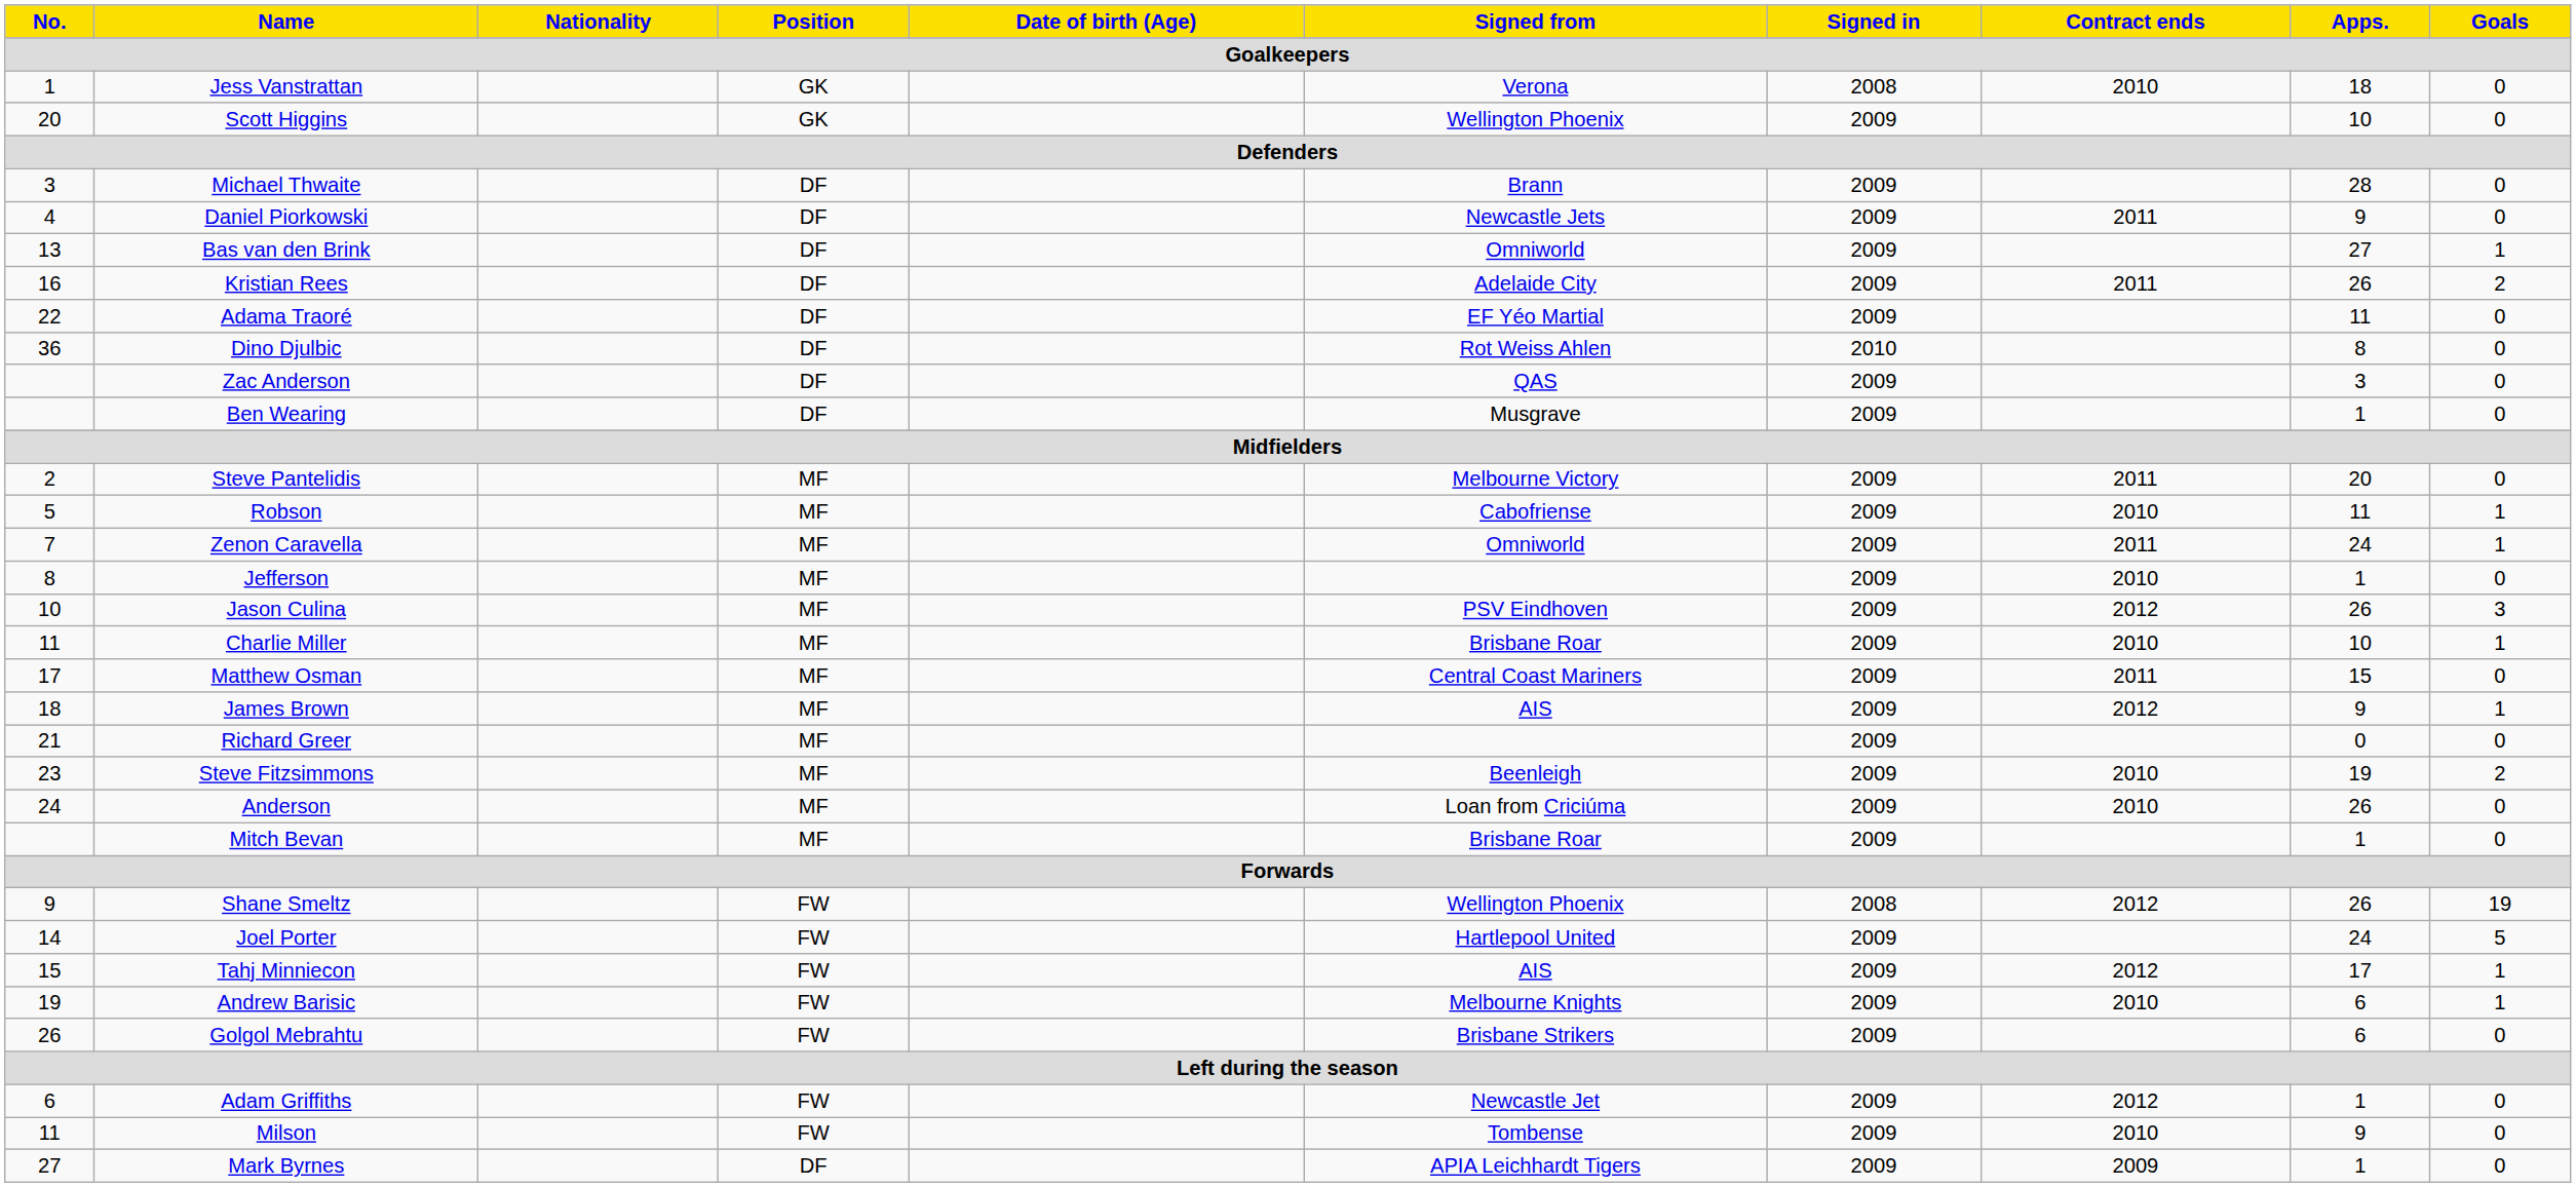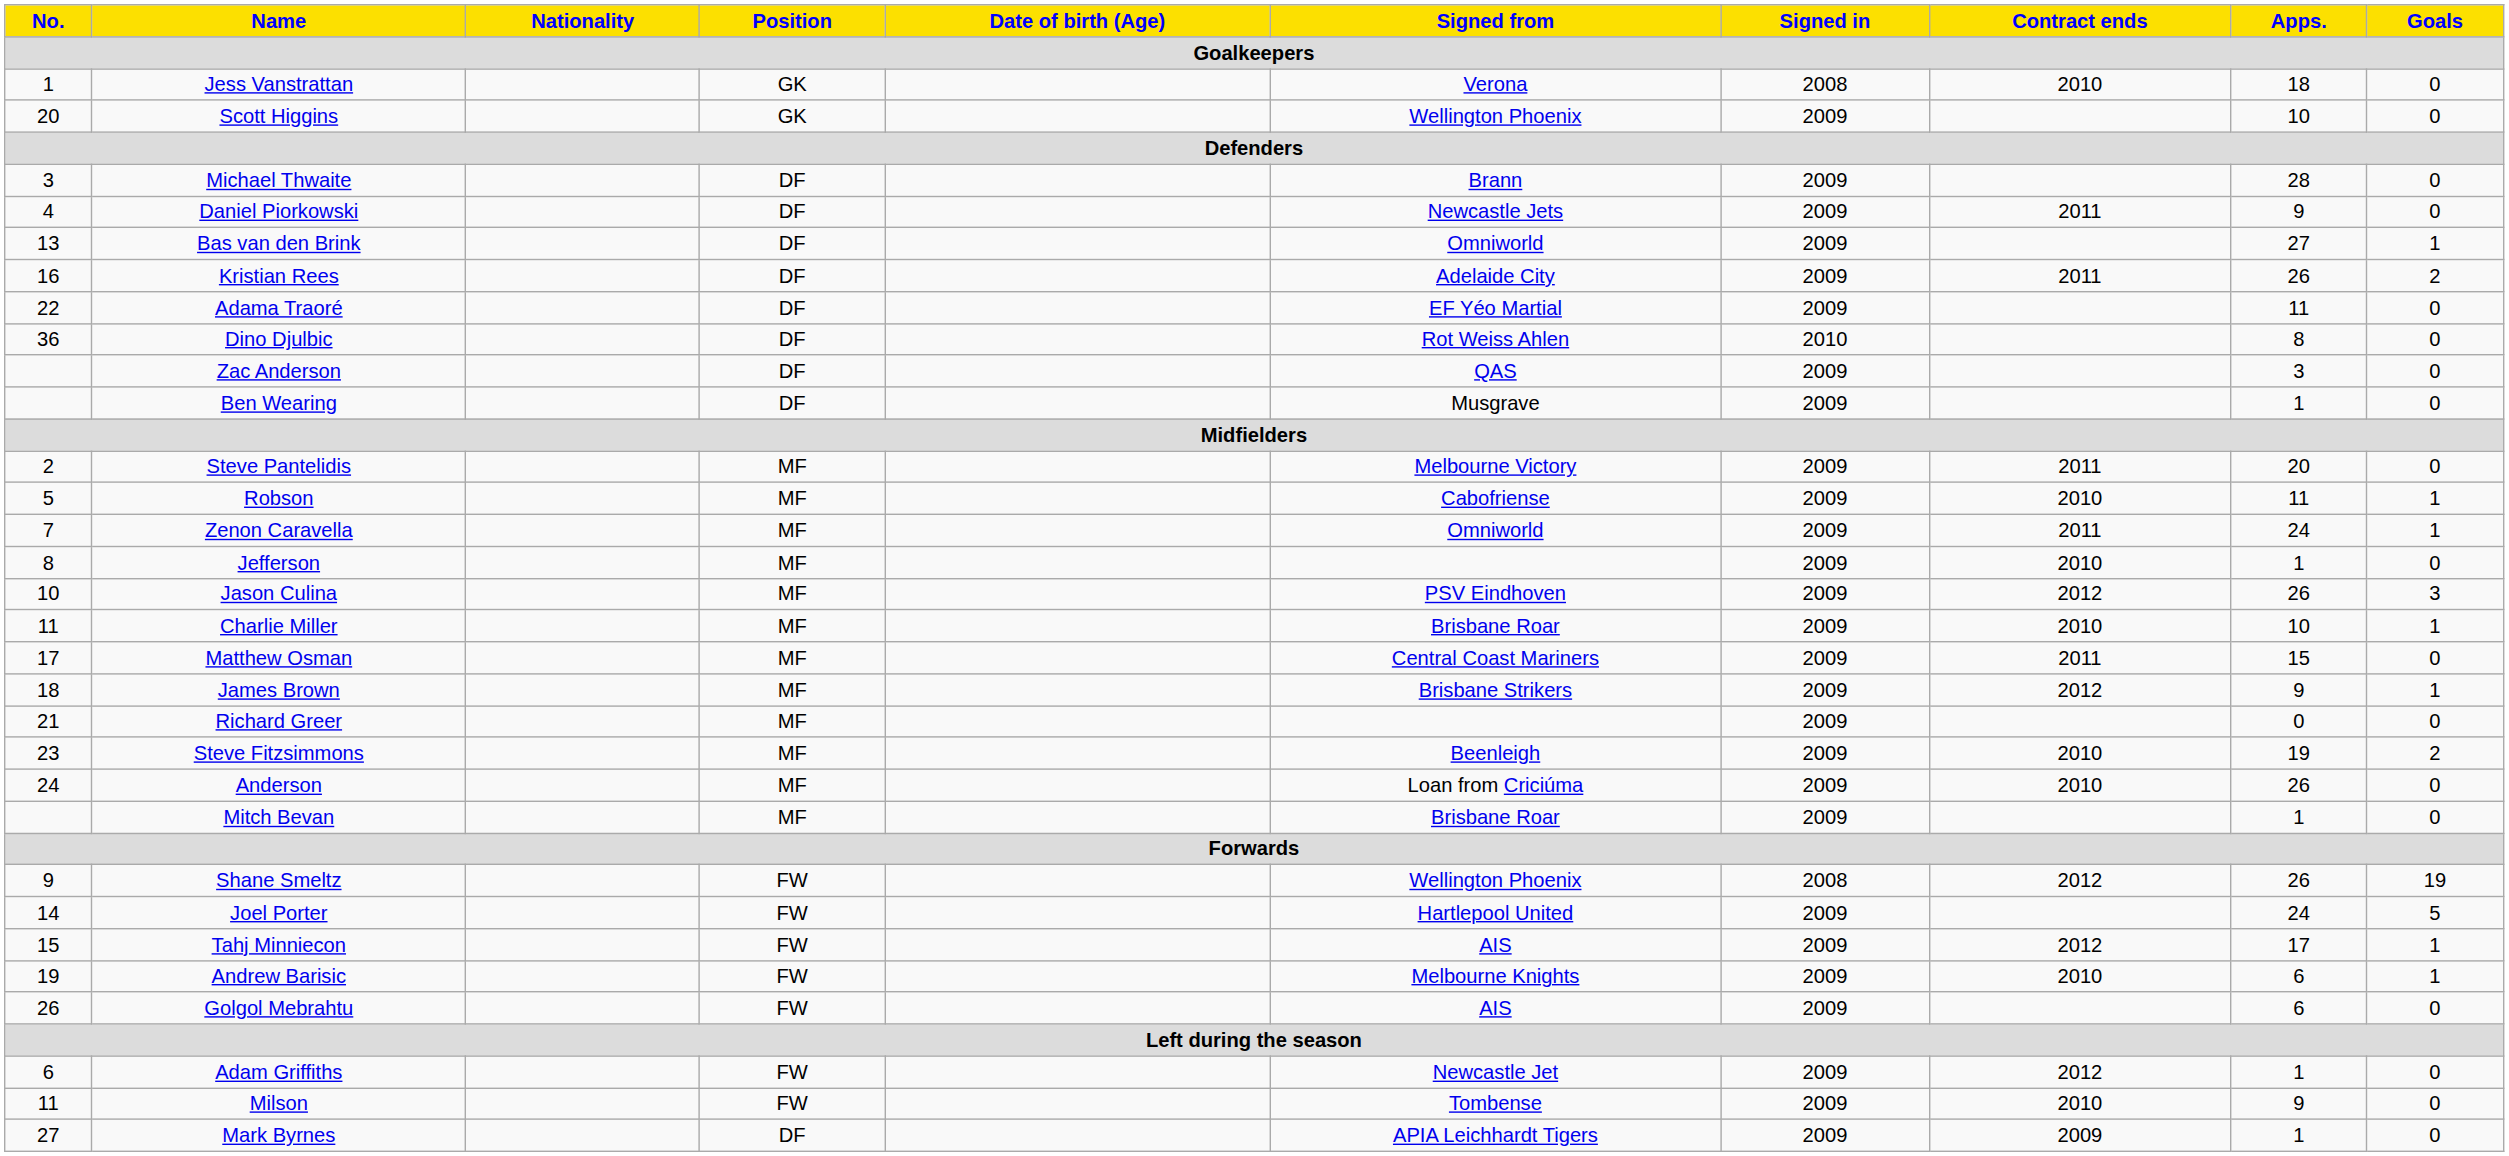 <table class="wikitable" style="text-align:center; font-size:90%; width:90%;">
 <tr>
 <th style="background:#FCE000; color:blue; text-align:center;">No.</th>
 <th style="background:#FCE000; color:blue; text-align:center;">Name</th>
 <th style="background:#FCE000; color:blue; text-align:center;">Nationality</th>
 <th style="background:#FCE000; color:blue; text-align:center;">Position</th>
 <th style="background:#FCE000; color:blue; text-align:center;">Date of birth (Age)</th>
 <th style="background:#FCE000; color:blue; text-align:center;">Signed from</th>
 <th style="background:#FCE000; color:blue; text-align:center;">Signed in</th>
 <th style="background:#FCE000; color:blue; text-align:center;">Contract ends</th>
 <th style="background:#FCE000; color:blue; text-align:center;">Apps.</th>
 <th style="background:#FCE000; color:blue; text-align:center;">Goals</th>
 </tr>
 <tr>
 <th colspan="11" style="background:#dcdcdc; text-align:center;">Goalkeepers</th>
 </tr>
 <tr>
 <td>1</td>
 <td><a href='#'>Jess Vanstrattan</a></td>
 <td></td>
 <td>GK</td>
 <td></td>
 <td><a href='#'>Verona</a></td>
 <td>2008</td>
 <td>2010</td>
 <td>18</td>
 <td>0</td>
 </tr>
 <tr>
 <td>20</td>
 <td><a href='#'>Scott Higgins</a></td>
 <td></td>
 <td>GK</td>
 <td></td>
 <td><a href='#'>Wellington Phoenix</a></td>
 <td>2009</td>
 <td></td>
 <td>10</td>
 <td>0</td>
 </tr>
 <tr>
 <th colspan="11" style="background:#dcdcdc; text-align:center;">Defenders</th>
 </tr>
 <tr>
 <td>3</td>
 <td><a href='#'>Michael Thwaite</a></td>
 <td></td>
 <td>DF</td>
 <td></td>
 <td><a href='#'>Brann</a></td>
 <td>2009</td>
 <td></td>
 <td>28</td>
 <td>0</td>
 </tr>
 <tr>
 <td>4</td>
 <td><a href='#'>Daniel Piorkowski</a></td>
 <td></td>
 <td>DF</td>
 <td></td>
 <td><a href='#'>Newcastle Jets</a></td>
 <td>2009</td>
 <td>2011</td>
 <td>9</td>
 <td>0</td>
 </tr>
 <tr>
 <td>13</td>
 <td><a href='#'>Bas van den Brink</a></td>
 <td></td>
 <td>DF</td>
 <td></td>
 <td><a href='#'>Omniworld</a></td>
 <td>2009</td>
 <td></td>
 <td>27</td>
 <td>1</td>
 </tr>
 <tr>
 <td>16</td>
 <td><a href='#'>Kristian Rees</a></td>
 <td></td>
 <td>DF</td>
 <td></td>
 <td><a href='#'>Adelaide City</a></td>
 <td>2009</td>
 <td>2011</td>
 <td>26</td>
 <td>2</td>
 </tr>
 <tr>
 <td>22</td>
 <td><a href='#'>Adama Traoré</a></td>
 <td></td>
 <td>DF</td>
 <td></td>
 <td><a href='#'>EF Yéo Martial</a></td>
 <td>2009</td>
 <td></td>
 <td>11</td>
 <td>0</td>
 </tr>
 <tr>
 <td>36</td>
 <td><a href='#'>Dino Djulbic</a></td>
 <td></td>
 <td>DF</td>
 <td></td>
 <td><a href='#'>Rot Weiss Ahlen</a></td>
 <td>2010</td>
 <td></td>
 <td>8</td>
 <td>0</td>
 </tr>
 <tr>
 <td></td>
 <td><a href='#'>Zac Anderson</a></td>
 <td></td>
 <td>DF</td>
 <td></td>
 <td><a href='#'>QAS</a></td>
 <td>2009</td>
 <td></td>
 <td>3</td>
 <td>0</td>
 </tr>
 <tr>
 <td></td>
 <td><a href='#'>Ben Wearing</a></td>
 <td></td>
 <td>DF</td>
 <td></td>
 <td>Musgrave</td>
 <td>2009</td>
 <td></td>
 <td>1</td>
 <td>0</td>
 </tr>
 <tr>
 <th colspan="11" style="background:#dcdcdc; text-align:center;">Midfielders</th>
 </tr>
 <tr>
 <td>2</td>
 <td><a href='#'>Steve Pantelidis</a></td>
 <td></td>
 <td>MF</td>
 <td></td>
 <td><a href='#'>Melbourne Victory</a></td>
 <td>2009</td>
 <td>2011</td>
 <td>20</td>
 <td>0</td>
 </tr>
 <tr>
 <td>5</td>
 <td><a href='#'>Robson</a></td>
 <td></td>
 <td>MF</td>
 <td></td>
 <td><a href='#'>Cabofriense</a></td>
 <td>2009</td>
 <td>2010</td>
 <td>11</td>
 <td>1</td>
 </tr>
 <tr>
 <td>7</td>
 <td><a href='#'>Zenon Caravella</a></td>
 <td></td>
 <td>MF</td>
 <td></td>
 <td><a href='#'>Omniworld</a></td>
 <td>2009</td>
 <td>2011</td>
 <td>24</td>
 <td>1</td>
 </tr>
 <tr>
 <td>8</td>
 <td><a href='#'>Jefferson</a></td>
 <td></td>
 <td>MF</td>
 <td></td>
 <td></td>
 <td>2009</td>
 <td>2010</td>
 <td>1</td>
 <td>0</td>
 </tr>
 <tr>
 <td>10</td>
 <td><a href='#'>Jason Culina</a></td>
 <td></td>
 <td>MF</td>
 <td></td>
 <td><a href='#'>PSV Eindhoven</a></td>
 <td>2009</td>
 <td>2012</td>
 <td>26</td>
 <td>3</td>
 </tr>
 <tr>
 <td>11</td>
 <td><a href='#'>Charlie Miller</a></td>
 <td></td>
 <td>MF</td>
 <td></td>
 <td><a href='#'>Brisbane Roar</a></td>
 <td>2009</td>
 <td>2010</td>
 <td>10</td>
 <td>1</td>
 </tr>
 <tr>
 <td>17</td>
 <td><a href='#'>Matthew Osman</a></td>
 <td></td>
 <td>MF</td>
 <td></td>
 <td><a href='#'>Central Coast Mariners</a></td>
 <td>2009</td>
 <td>2011</td>
 <td>15</td>
 <td>0</td>
 </tr>
 <tr>
 <td>18</td>
 <td><a href='#'>James Brown</a></td>
 <td></td>
 <td>MF</td>
 <td></td>
-<td><a href='#'>AIS</a></td>
+<td><a href='#'>Brisbane Strikers</a></td>
 <td>2009</td>
 <td>2012</td>
 <td>9</td>
 <td>1</td>
 </tr>
 <tr>
 <td>21</td>
 <td><a href='#'>Richard Greer</a></td>
 <td></td>
 <td>MF</td>
 <td></td>
 <td></td>
 <td>2009</td>
 <td></td>
 <td>0</td>
 <td>0</td>
 </tr>
 <tr>
 <td>23</td>
 <td><a href='#'>Steve Fitzsimmons</a></td>
 <td></td>
 <td>MF</td>
 <td></td>
 <td><a href='#'>Beenleigh</a></td>
 <td>2009</td>
 <td>2010</td>
 <td>19</td>
 <td>2</td>
 </tr>
 <tr>
 <td>24</td>
 <td><a href='#'>Anderson</a></td>
 <td></td>
 <td>MF</td>
 <td></td>
 <td>Loan from <a href='#'>Criciúma</a></td>
 <td>2009</td>
 <td>2010</td>
 <td>26</td>
 <td>0</td>
 </tr>
 <tr>
 <td></td>
 <td><a href='#'>Mitch Bevan</a></td>
 <td></td>
 <td>MF</td>
 <td></td>
 <td><a href='#'>Brisbane Roar</a></td>
 <td>2009</td>
 <td></td>
 <td>1</td>
 <td>0</td>
 </tr>
 <tr>
 <th colspan="11" style="background:#dcdcdc; text-align:center;">Forwards</th>
 </tr>
 <tr>
 <td>9</td>
 <td><a href='#'>Shane Smeltz</a></td>
 <td></td>
 <td>FW</td>
 <td></td>
 <td><a href='#'>Wellington Phoenix</a></td>
 <td>2008</td>
 <td>2012</td>
 <td>26</td>
 <td>19</td>
 </tr>
 <tr>
 <td>14</td>
 <td><a href='#'>Joel Porter</a></td>
 <td></td>
 <td>FW</td>
 <td></td>
 <td><a href='#'>Hartlepool United</a></td>
 <td>2009</td>
 <td></td>
 <td>24</td>
 <td>5</td>
 </tr>
 <tr>
 <td>15</td>
 <td><a href='#'>Tahj Minniecon</a></td>
 <td></td>
 <td>FW</td>
 <td></td>
 <td><a href='#'>AIS</a></td>
 <td>2009</td>
 <td>2012</td>
 <td>17</td>
 <td>1</td>
 </tr>
 <tr>
 <td>19</td>
 <td><a href='#'>Andrew Barisic</a></td>
 <td></td>
 <td>FW</td>
 <td></td>
 <td><a href='#'>Melbourne Knights</a></td>
 <td>2009</td>
 <td>2010</td>
 <td>6</td>
 <td>1</td>
 </tr>
 <tr>
 <td>26</td>
 <td><a href='#'>Golgol Mebrahtu</a></td>
 <td></td>
 <td>FW</td>
 <td></td>
-<td><a href='#'>Brisbane Strikers</a></td>
+<td><a href='#'>AIS</a></td>
 <td>2009</td>
 <td></td>
 <td>6</td>
 <td>0</td>
 </tr>
 <tr>
 <th colspan="11" style="background:#dcdcdc; text-align:center;">Left during the season</th>
 </tr>
 <tr>
 <td>6</td>
 <td><a href='#'>Adam Griffiths</a></td>
 <td></td>
 <td>FW</td>
 <td></td>
 <td><a href='#'>Newcastle Jet</a></td>
 <td>2009</td>
 <td>2012</td>
 <td>1</td>
 <td>0</td>
 </tr>
 <tr>
 <td>11</td>
 <td><a href='#'>Milson</a></td>
 <td></td>
 <td>FW</td>
 <td></td>
 <td><a href='#'>Tombense</a></td>
 <td>2009</td>
 <td>2010</td>
 <td>9</td>
 <td>0</td>
 </tr>
 <tr>
 <td>27</td>
 <td><a href='#'>Mark Byrnes</a></td>
 <td></td>
 <td>DF</td>
 <td></td>
 <td><a href='#'>APIA Leichhardt Tigers</a></td>
 <td>2009</td>
 <td>2009</td>
 <td>1</td>
 <td>0</td>
 </tr>
 </table>
